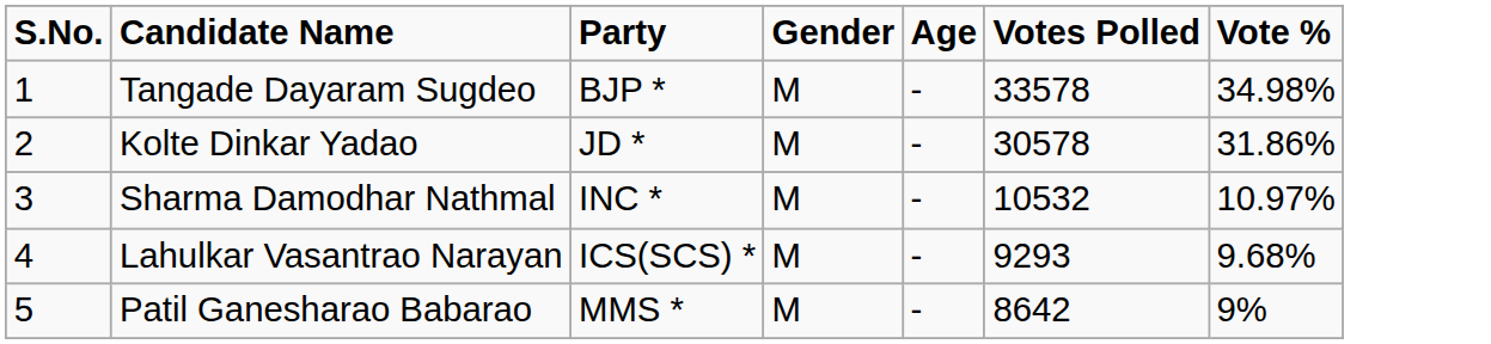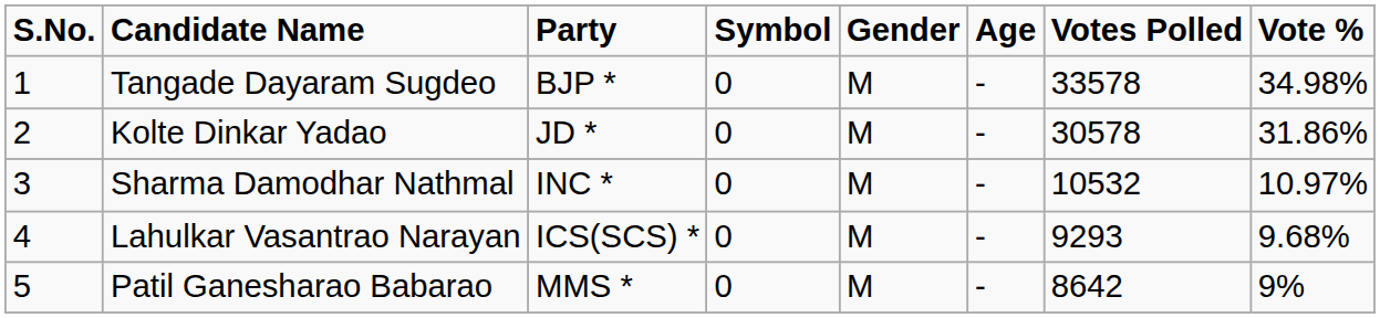 <table class="wikitable">
 <tr>
 <td><strong>S.No.</strong></td>
 <td><strong>Candidate Name</strong></td>
 <td><strong>Party</strong></td>
+<td><strong>Symbol</strong></td>
 <td><strong>Gender</strong></td>
 <td><strong>Age</strong></td>
 <td><strong>Votes Polled</strong></td>
 <td><strong>Vote %</strong></td>
 </tr>
 <tr>
 <td>1</td>
 <td>Tangade Dayaram Sugdeo</td>
 <td>BJP  *</td>
+<td>0</td>
 <td>M</td>
 <td>-</td>
 <td>33578</td>
 <td>34.98%</td>
 </tr>
 <tr>
 <td>2</td>
 <td>Kolte Dinkar Yadao</td>
 <td>JD  *</td>
+<td>0</td>
 <td>M</td>
 <td>-</td>
 <td>30578</td>
 <td>31.86%</td>
 </tr>
 <tr>
 <td>3</td>
 <td>Sharma Damodhar Nathmal</td>
 <td>INC  *</td>
+<td>0</td>
 <td>M</td>
 <td>-</td>
 <td>10532</td>
 <td>10.97%</td>
 </tr>
 <tr>
 <td>4</td>
 <td>Lahulkar Vasantrao Narayan</td>
 <td>ICS(SCS)  *</td>
+<td>0</td>
 <td>M</td>
 <td>-</td>
 <td>9293</td>
 <td>9.68%</td>
 </tr>
 <tr>
 <td>5</td>
 <td>Patil Ganesharao Babarao</td>
 <td>MMS  *</td>
+<td>0</td>
 <td>M</td>
 <td>-</td>
 <td>8642</td>
 <td>9%</td>
 </tr>
 </table>
